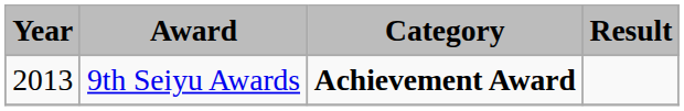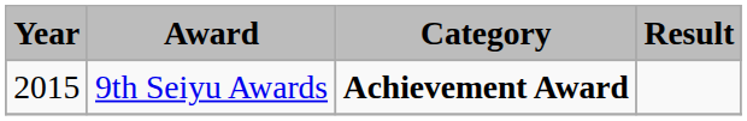 <table class="wikitable" style="font-size:95%;">
 <tr>
 <th style="background-color: #BCBCBC">Year</th>
 <th style="background-color: #BCBCBC">Award</th>
 <th style="background-color: #BCBCBC">Category</th>
 <th style="background-color: #BCBCBC">Result</th>
 </tr>
 <tr>
-<td>2013</td>
+<td>2015</td>
 <td><a href='#'>9th Seiyu Awards</a></td>
 <td><strong>Achievement Award</strong></td>
 <td></td>
 </tr>
 <tr>
 </tr>
 </table>
